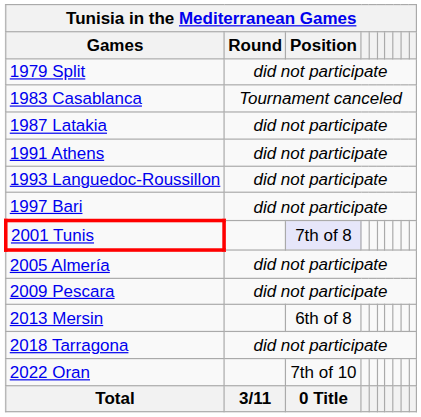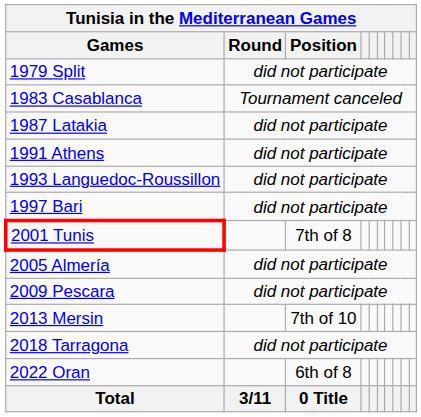 <table class="wikitable" style="font-size: 90%; text-align: center;">
 <tr>
 <th colspan=10>Tunisia in the <a href='#'>Mediterranean Games</a></th>
 </tr>
 <tr>
 <th>Games</th>
 <th>Round</th>
 <th>Position</th>
 <th></th>
 <th></th>
 <th></th>
 <th></th>
 <th></th>
 <th></th>
 <th></th>
 </tr>
 <tr>
 <td align="left"> <a href='#'>1979 Split</a></td>
 <td colspan="9"><em>did not participate</em></td>
 </tr>
 <tr>
 <td align="left"> <a href='#'>1983 Casablanca</a></td>
 <td colspan="9"><em>Tournament canceled</em></td>
 </tr>
 <tr>
 <td align="left"> <a href='#'>1987 Latakia</a></td>
 <td colspan="9"><em>did not participate</em></td>
 </tr>
 <tr>
 <td align="left"> <a href='#'>1991 Athens</a></td>
 <td colspan="9"><em>did not participate</em></td>
 </tr>
 <tr>
 <td align="left"> <a href='#'>1993 Languedoc-Roussillon</a></td>
 <td colspan="9"><em>did not participate</em></td>
 </tr>
 <tr>
 <td align="left"> <a href='#'>1997 Bari</a></td>
 <td colspan="9"><em>did not participate</em></td>
 </tr>
 <tr>
 <td align="left" style="border: 3px solid red"> <a href='#'>2001 Tunis</a></td>
 <td></td>
-<td style="background: lavender;">7th of 8</td>
+<td>7th of 8</td>
 <td></td>
 <td></td>
 <td></td>
 <td></td>
 <td></td>
 <td></td>
 <td></td>
 </tr>
 <tr>
 <td align="left"> <a href='#'>2005 Almería</a></td>
 <td colspan="9"><em>did not participate</em></td>
 </tr>
 <tr>
 <td align="left"> <a href='#'>2009 Pescara</a></td>
 <td colspan="9"><em>did not participate</em></td>
 </tr>
 <tr>
 <td align="left"> <a href='#'>2013 Mersin</a></td>
 <td></td>
-<td>6th of 8</td>
+<td>7th of 10</td>
 <td></td>
 <td></td>
 <td></td>
 <td></td>
 <td></td>
 <td></td>
 <td></td>
 </tr>
 <tr>
 <td align="left"> <a href='#'>2018 Tarragona</a></td>
 <td colspan="9"><em>did not participate</em></td>
 </tr>
 <tr>
 <td align="left"> <a href='#'>2022 Oran</a></td>
 <td></td>
-<td>7th of 10</td>
+<td>6th of 8</td>
 <td></td>
 <td></td>
 <td></td>
 <td></td>
 <td></td>
 <td></td>
 <td></td>
 </tr>
 <tr>
 <th>Total</th>
 <th>3/11</th>
 <th>0 Title</th>
 <th></th>
 <th></th>
 <th></th>
 <th></th>
 <th></th>
 <th></th>
 <th></th>
 </tr>
 </table>
